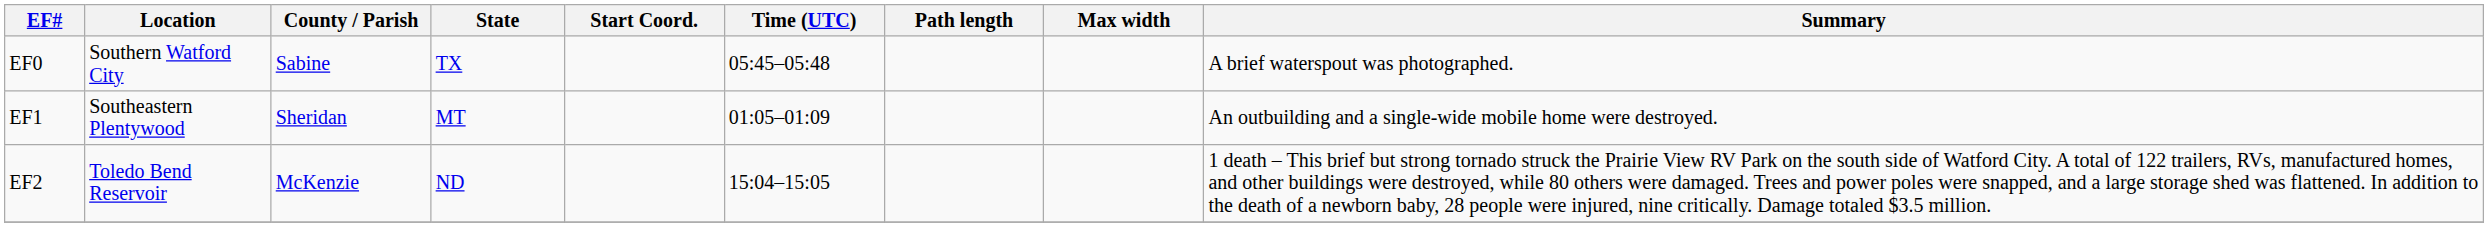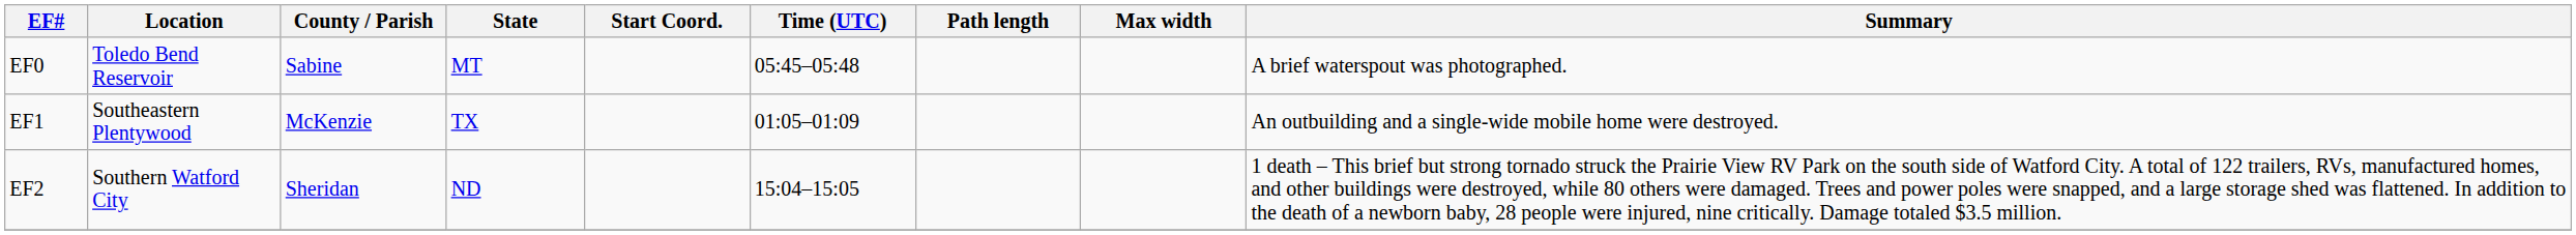 <table class="wikitable sortable" style="width:100%;">
 <tr>
 <th scope="col"  style="width:3%; text-align:center;"><a href='#'>EF#</a></th>
 <th scope="col"  style="width:7%; text-align:center;" class="unsortable">Location</th>
 <th scope="col"  style="width:6%; text-align:center;" class="unsortable">County / Parish</th>
 <th scope="col"  style="width:5%; text-align:center;">State</th>
 <th scope="col"  style="width:6%; text-align:center;">Start Coord.</th>
 <th scope="col"  style="width:6%; text-align:center;">Time (<a href='#'>UTC</a>)</th>
 <th scope="col"  style="width:6%; text-align:center;">Path length</th>
 <th scope="col"  style="width:6%; text-align:center;">Max width</th>
 <th scope="col" class="unsortable" style="width:48%; text-align:center;">Summary</th>
 </tr>
 <tr>
 <td bgcolor=>EF0</td>
-<td>Southern <a href='#'>Watford City</a></td>
+<td><a href='#'>Toledo Bend Reservoir</a></td>
 <td><a href='#'>Sabine</a></td>
-<td><a href='#'>TX</a></td>
+<td><a href='#'>MT</a></td>
 <td></td>
 <td>05:45–05:48</td>
 <td></td>
 <td></td>
 <td>A brief waterspout was photographed.</td>
 </tr>
 <tr>
 <td bgcolor=>EF1</td>
 <td>Southeastern <a href='#'>Plentywood</a></td>
-<td><a href='#'>Sheridan</a></td>
-<td><a href='#'>MT</a></td>
+<td><a href='#'>McKenzie</a></td>
+<td><a href='#'>TX</a></td>
 <td></td>
 <td>01:05–01:09</td>
 <td></td>
 <td></td>
 <td>An outbuilding and a single-wide mobile home were destroyed.</td>
 </tr>
 <tr>
 <td bgcolor=>EF2</td>
-<td><a href='#'>Toledo Bend Reservoir</a></td>
-<td><a href='#'>McKenzie</a></td>
+<td>Southern <a href='#'>Watford City</a></td>
+<td><a href='#'>Sheridan</a></td>
 <td><a href='#'>ND</a></td>
 <td></td>
 <td>15:04–15:05</td>
 <td></td>
 <td></td>
 <td>1 death – This brief but strong tornado struck the Prairie View RV Park on the south side of Watford City. A total of 122 trailers, RVs, manufactured homes, and other buildings were destroyed, while 80 others were damaged. Trees and power poles were snapped, and a large storage shed was flattened. In addition to the death of a newborn baby, 28 people were injured, nine critically. Damage totaled $3.5 million.</td>
 </tr>
 <tr>
 </tr>
 </table>
